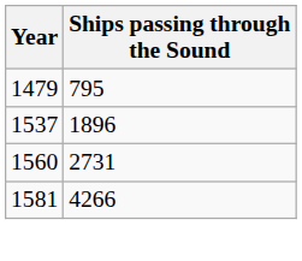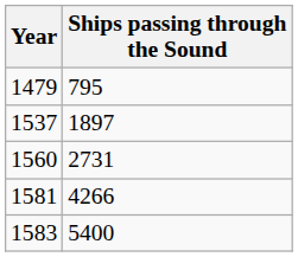 <table class="wikitable">
 <tr>
 <th>Year</th>
 <th>Ships passing through<br>the Sound</th>
 </tr>
 <tr>
 <td>1479</td>
 <td>795</td>
 </tr>
 <tr>
 <td>1537</td>
-<td>1896</td>
+<td>1897</td>
 </tr>
 <tr>
 <td>1560</td>
 <td>2731</td>
 </tr>
 <tr>
 <td>1581</td>
 <td>4266</td>
 </tr>
+<tr>
+<td>1583</td>
+<td>5400</td>
+</tr>
 </table>
